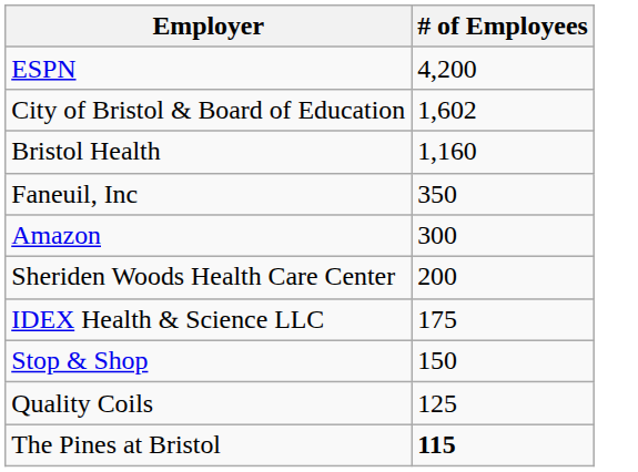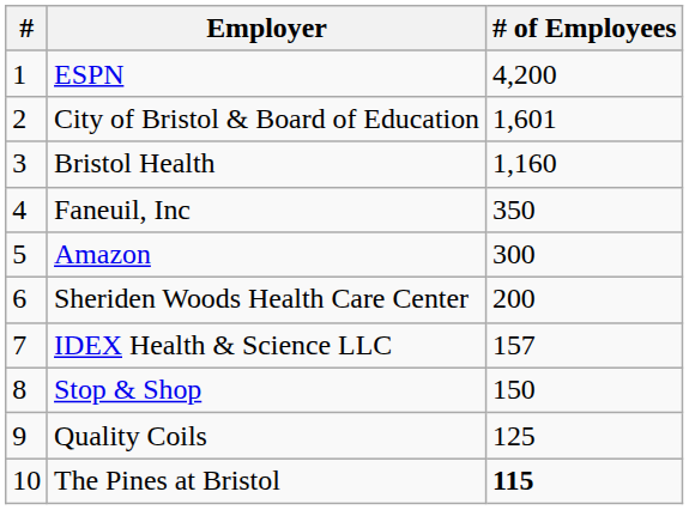 <table class="wikitable">
 <tr>
+<th>#</th>
 <th>Employer</th>
 <th># of Employees</th>
 </tr>
 <tr>
+<td>1</td>
 <td><a href='#'>ESPN</a></td>
 <td>4,200</td>
 </tr>
 <tr>
+<td>2</td>
 <td>City of Bristol & Board of Education</td>
-<td>1,602</td>
+<td>1,601</td>
 </tr>
 <tr>
+<td>3</td>
 <td>Bristol Health</td>
 <td>1,160</td>
 </tr>
 <tr>
+<td>4</td>
 <td>Faneuil, Inc</td>
 <td>350</td>
 </tr>
 <tr>
+<td>5</td>
 <td><a href='#'>Amazon</a></td>
 <td>300</td>
 </tr>
 <tr>
+<td>6</td>
 <td>Sheriden Woods Health Care Center</td>
 <td>200</td>
 </tr>
 <tr>
+<td>7</td>
 <td><a href='#'>IDEX</a> Health & Science LLC</td>
-<td>175</td>
+<td>157</td>
 </tr>
 <tr>
+<td>8</td>
 <td><a href='#'>Stop & Shop</a></td>
 <td>150</td>
 </tr>
 <tr>
+<td>9</td>
 <td>Quality Coils</td>
 <td>125</td>
 </tr>
 <tr>
+<td>10</td>
 <td>The Pines at Bristol</td>
 <td><strong>115</strong></td>
 </tr>
 </table>
